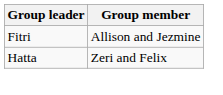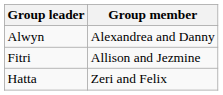 <table class="wikitable">
 <tr>
 <th>Group leader</th>
 <th>Group member</th>
+</tr>
+<tr>
+<td>Alwyn</td>
+<td>Alexandrea and Danny</td>
 </tr>
 <tr>
 <td>Fitri</td>
 <td>Allison and Jezmine</td>
 </tr>
 <tr>
 <td>Hatta</td>
 <td>Zeri and Felix</td>
 </tr>
 </table>
